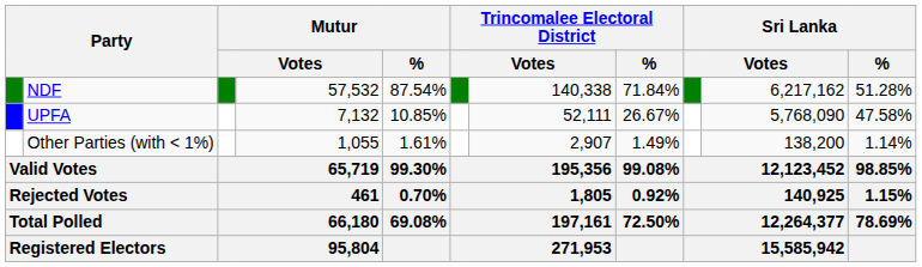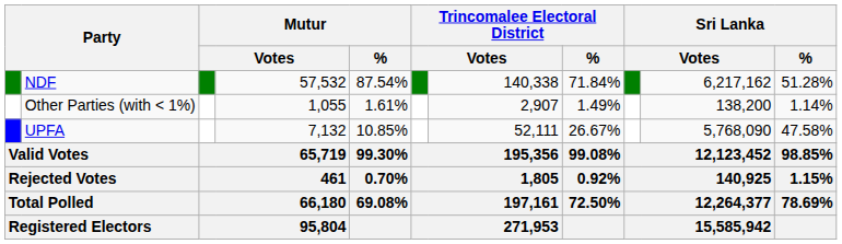 <table class="wikitable">
 <tr>
 <th colspan="2" width="144px"rowspan="2">Party</th>
 <th colspan="3" width="216px">Mutur</th>
 <th colspan="3" width="216px"><a href='#'>Trincomalee Electoral District</a></th>
 <th colspan="3" width="216px">Sri Lanka</th>
 </tr>
 <tr>
 <th colspan="2" width="144px">Votes</th>
 <th>%</th>
 <th colspan="2" width="144px">Votes</th>
 <th>%</th>
 <th colspan="2" width="144px">Votes</th>
 <th>%</th>
 </tr>
 <tr>
 <td style="background-color:green;" width="10px"></td>
 <td style="text-align:left;"><a href='#'>NDF</a></td>
 <td style="background-color:green;" width="10px"></td>
 <td style="text-align:right;">57,532</td>
 <td style="text-align:right;">87.54%</td>
 <td style="background-color:green;" width="10px"></td>
 <td style="text-align:right;">140,338</td>
 <td style="text-align:right;">71.84%</td>
 <td style="background-color:green;" width="10px"></td>
 <td style="text-align:right;">6,217,162</td>
 <td style="text-align:right;">51.28%</td>
 </tr>
 <tr>
+<td style="background-color:white;" width="10px"></td>
+<td style="text-align:left;">Other Parties (with < 1%)</td>
+<td style="background-color:white;" width="10px"></td>
+<td style="text-align:right;">1,055</td>
+<td style="text-align:right;">1.61%</td>
+<td style="background-color:white;" width="10px"></td>
+<td style="text-align:right;">2,907</td>
+<td style="text-align:right;">1.49%</td>
+<td style="background-color:white;" width="10px"></td>
+<td style="text-align:right;">138,200</td>
+<td style="text-align:right;">1.14%</td>
+</tr>
+<tr>
 <td style="background-color:blue;" width="10px"></td>
 <td style="text-align:left;"><a href='#'>UPFA</a></td>
 <td style="background-color:white;" width="10px"></td>
 <td style="text-align:right;">7,132</td>
 <td style="text-align:right;">10.85%</td>
 <td style="background-color:white;" width="10px"></td>
 <td style="text-align:right;">52,111</td>
 <td style="text-align:right;">26.67%</td>
 <td style="background-color:white;" width="10px"></td>
 <td style="text-align:right;">5,768,090</td>
 <td style="text-align:right;">47.58%</td>
-</tr>
-<tr>
-<td style="background-color:white;" width="10px"></td>
-<td style="text-align:left;">Other Parties (with < 1%)</td>
-<td style="background-color:white;" width="10px"></td>
-<td style="text-align:right;">1,055</td>
-<td style="text-align:right;">1.61%</td>
-<td style="background-color:white;" width="10px"></td>
-<td style="text-align:right;">2,907</td>
-<td style="text-align:right;">1.49%</td>
-<td style="background-color:white;" width="10px"></td>
-<td style="text-align:right;">138,200</td>
-<td style="text-align:right;">1.14%</td>
 </tr>
 <tr>
 <th colspan="2" width="144px"style="text-align:left;">Valid Votes</th>
 <th style="text-align:right;"colspan="2" width="144px">65,719</th>
 <th style="text-align:right;">99.30%</th>
 <th style="text-align:right;"colspan="2" width="144px">195,356</th>
 <th style="text-align:right;">99.08%</th>
 <th style="text-align:right;"colspan="2" width="144px">12,123,452</th>
 <th style="text-align:right;">98.85%</th>
 </tr>
 <tr>
 <th colspan="2" width="144px"style="text-align:left;">Rejected Votes</th>
 <th style="text-align:right;"colspan="2" width="144px">461</th>
 <th style="text-align:right;">0.70%</th>
 <th style="text-align:right;"colspan="2" width="144px">1,805</th>
 <th style="text-align:right;">0.92%</th>
 <th style="text-align:right;"colspan="2" width="144px">140,925</th>
 <th style="text-align:right;">1.15%</th>
 </tr>
 <tr>
 <th colspan="2" width="144px"style="text-align:left;">Total Polled</th>
 <th style="text-align:right;"colspan="2" width="144px">66,180</th>
 <th style="text-align:right;">69.08%</th>
 <th style="text-align:right;"colspan="2" width="144px">197,161</th>
 <th style="text-align:right;">72.50%</th>
 <th style="text-align:right;"colspan="2" width="144px">12,264,377</th>
 <th style="text-align:right;">78.69%</th>
 </tr>
 <tr>
 <th colspan="2" width="144px"style="text-align:left;">Registered Electors</th>
 <th style="text-align:right;"colspan="2" width="144px">95,804</th>
 <th></th>
 <th style="text-align:right;"colspan="2" width="144px">271,953</th>
 <th></th>
 <th style="text-align:right;"colspan="2" width="144px">15,585,942</th>
 <th></th>
 </tr>
 </table>
